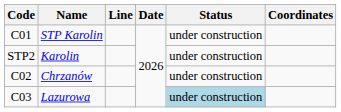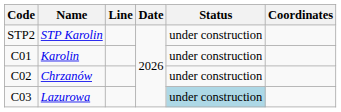 <table class="wikitable sortable" style="text-align:center; font-size:95%;">
 <tr>
 <th>Code</th>
 <th>Name</th>
 <th>Line</th>
 <th>Date</th>
 <th>Status</th>
 <th>Coordinates</th>
 </tr>
 <tr>
-<td>C01</td>
+<td>STP2</td>
 <td align=left><em><a href='#'>STP Karolin</a></em></td>
 <td></td>
 <td style="text-align:center" rowspan=4>2026</td>
 <td>under construction</td>
 <td></td>
 </tr>
 <tr>
-<td>STP2</td>
+<td>C01</td>
 <td align=left><em><a href='#'>Karolin</a></em></td>
 <td></td>
 <td>under construction</td>
 <td></td>
 </tr>
 <tr>
 <td>C02</td>
 <td align=left><em><a href='#'>Chrzanów</a></em></td>
 <td></td>
 <td>under construction</td>
 <td></td>
 </tr>
 <tr>
 <td>C03</td>
 <td align=left><em><a href='#'>Lazurowa</a></em></td>
 <td></td>
 <td style="background: lightblue;">under construction</td>
 <td></td>
 </tr>
 </table>
